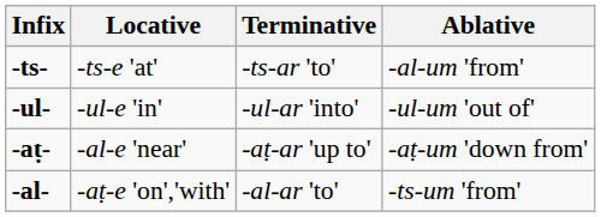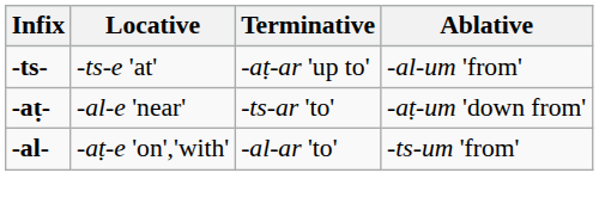 <table class="wikitable">
 <tr style="background:#c0f0f0;">
 <th>Infix</th>
 <th>Locative</th>
 <th>Terminative</th>
 <th>Ablative</th>
 </tr>
 <tr>
 <td><strong>-ts-</strong></td>
 <td><em>-ts-e</em> 'at'</td>
-<td><em>-ts-ar</em> 'to'</td>
+<td><em>-aṭ-ar</em> 'up to'</td>
 <td><em>-al-um</em> 'from'</td>
-</tr>
-<tr>
-<td><strong>-ul-</strong></td>
-<td><em>-ul-e</em> 'in'</td>
-<td><em>-ul-ar</em> 'into'</td>
-<td><em>-ul-um</em> 'out of'</td>
 </tr>
 <tr>
 <td><strong>-aṭ-</strong></td>
 <td><em>-al-e</em> 'near'</td>
-<td><em>-aṭ-ar</em> 'up to'</td>
+<td><em>-ts-ar</em> 'to'</td>
 <td><em>-aṭ-um</em> 'down from'</td>
 </tr>
 <tr>
 <td><strong>-al-</strong></td>
 <td><em>-aṭ-e</em> 'on','with'</td>
 <td><em>-al-ar</em> 'to'</td>
 <td><em>-ts-um</em> 'from'</td>
 </tr>
 </table>
